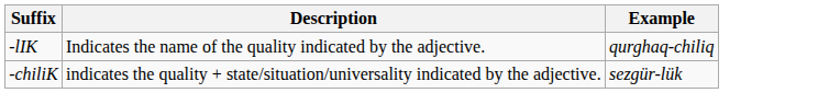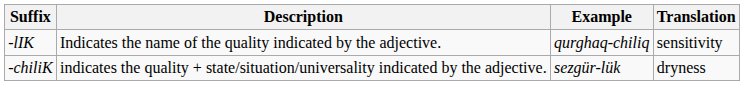 <table class="wikitable">
 <tr>
 <th>Suffix</th>
 <th style="max-width:4em">Description</th>
 <th>Example</th>
+<th>Translation</th>
 </tr>
 <tr>
 <td><em>-lIK</em></td>
 <td>Indicates the name of the quality indicated by the adjective.</td>
 <td><em>qurghaq-chiliq</em></td>
+<td>sensitivity</td>
 </tr>
 <tr>
 <td><em>-chiliK</em></td>
 <td>indicates the quality + state/situation/universality indicated by the adjective.</td>
 <td><em>sezgür-lük</em></td>
+<td>dryness</td>
 </tr>
 </table>
